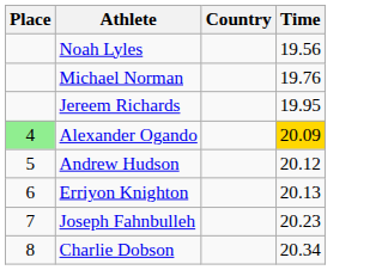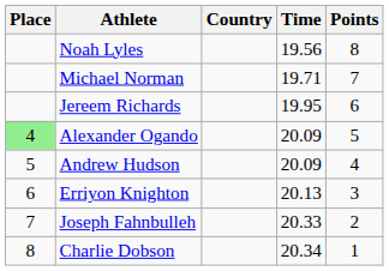 <table class="wikitable">
 <tr>
 <th>Place</th>
 <th>Athlete</th>
 <th>Country</th>
 <th>Time</th>
+<th>Points</th>
 </tr>
 <tr>
 <td align=center></td>
 <td><a href='#'>Noah Lyles</a></td>
 <td></td>
 <td>19.56</td>
+<td align=center>8</td>
 </tr>
 <tr>
 <td align=center></td>
 <td><a href='#'>Michael Norman</a></td>
 <td></td>
-<td>19.76</td>
+<td>19.71</td>
+<td align=center>7</td>
 </tr>
 <tr>
 <td align=center></td>
 <td><a href='#'>Jereem Richards</a></td>
 <td></td>
 <td>19.95</td>
+<td align=center>6</td>
 </tr>
 <tr>
 <td align=center style="background: lightgreen;">4</td>
 <td><a href='#'>Alexander Ogando</a></td>
 <td></td>
-<td style="background: gold;">20.09</td>
+<td>20.09</td>
+<td align=center>5</td>
 </tr>
 <tr>
 <td align=center>5</td>
 <td><a href='#'>Andrew Hudson</a></td>
 <td></td>
-<td>20.12</td>
+<td>20.09</td>
+<td align=center>4</td>
 </tr>
 <tr>
 <td align=center>6</td>
 <td><a href='#'>Erriyon Knighton</a></td>
 <td></td>
 <td>20.13</td>
+<td align=center>3</td>
 </tr>
 <tr>
 <td align=center>7</td>
 <td><a href='#'>Joseph Fahnbulleh</a></td>
 <td></td>
-<td>20.23</td>
+<td>20.33</td>
+<td align=center>2</td>
 </tr>
 <tr>
 <td align=center>8</td>
 <td><a href='#'>Charlie Dobson</a></td>
 <td></td>
 <td>20.34</td>
+<td align=center>1</td>
 </tr>
 </table>
